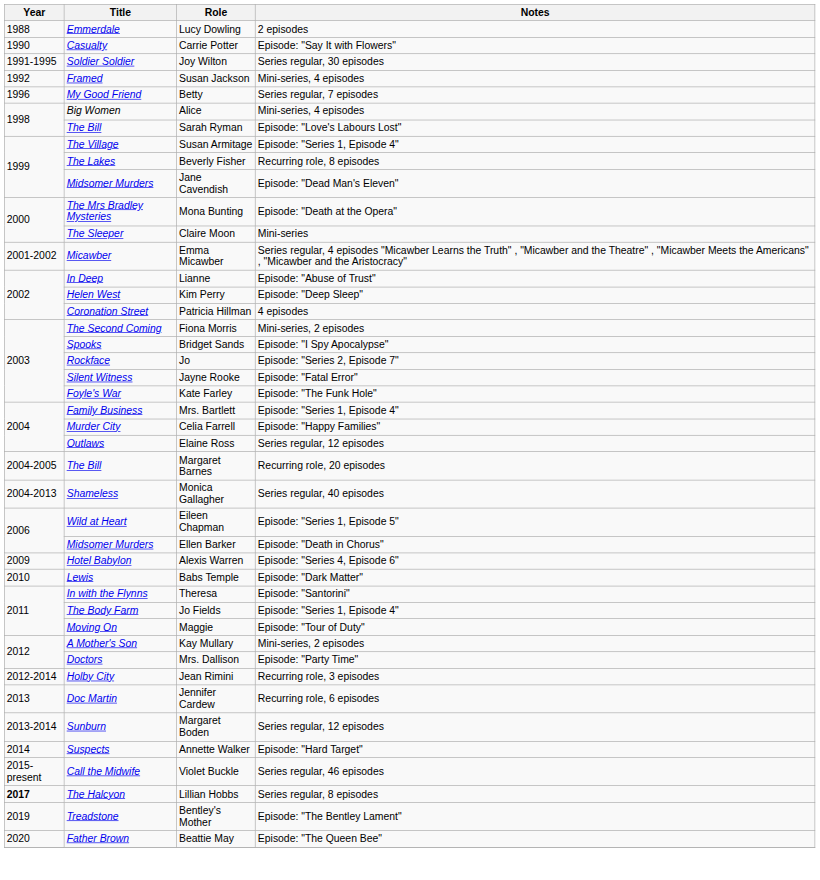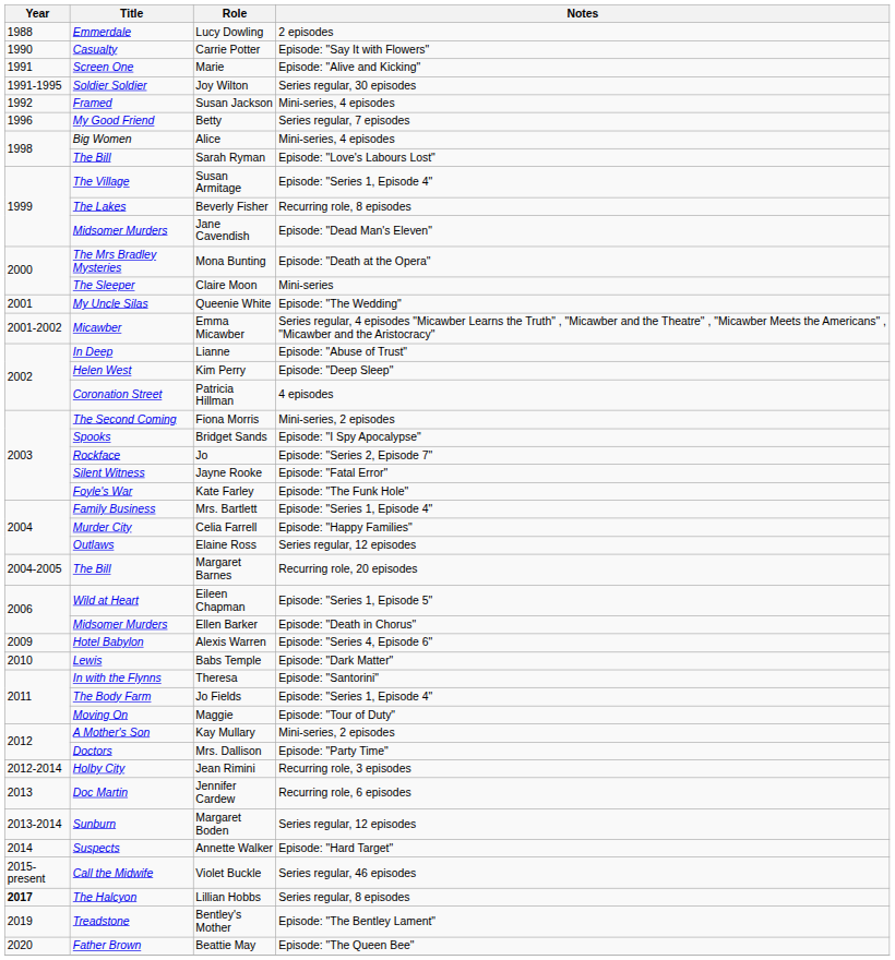 <table class="wikitable">
 <tr>
 <th>Year</th>
 <th>Title</th>
 <th>Role</th>
 <th>Notes</th>
 </tr>
 <tr>
 <td>1988</td>
 <td><em><a href='#'>Emmerdale</a></em></td>
 <td>Lucy Dowling</td>
 <td>2 episodes</td>
 </tr>
 <tr>
 <td>1990</td>
 <td><em><a href='#'>Casualty</a></em></td>
 <td>Carrie Potter</td>
 <td>Episode: "Say It with Flowers"</td>
+</tr>
+<tr>
+<td>1991</td>
+<td><em><a href='#'>Screen One</a></em></td>
+<td>Marie</td>
+<td>Episode: "Alive and Kicking"</td>
 </tr>
 <tr>
 <td>1991-1995</td>
 <td><em><a href='#'>Soldier Soldier</a></em></td>
 <td>Joy Wilton</td>
 <td>Series regular, 30 episodes</td>
 </tr>
 <tr>
 <td>1992</td>
 <td><em><a href='#'>Framed</a></em></td>
 <td>Susan Jackson</td>
 <td>Mini-series, 4 episodes</td>
 </tr>
 <tr>
 <td>1996</td>
 <td><em><a href='#'>My Good Friend</a></em></td>
 <td>Betty</td>
 <td>Series regular, 7 episodes</td>
 </tr>
 <tr>
 <td rowspan="2">1998</td>
 <td><em>Big Women</em></td>
 <td>Alice</td>
 <td>Mini-series, 4 episodes</td>
 </tr>
 <tr>
 <td><em><a href='#'>The Bill</a></em></td>
 <td>Sarah Ryman</td>
 <td>Episode: "Love's Labours Lost"</td>
 </tr>
 <tr>
 <td rowspan="3">1999</td>
 <td><em><a href='#'>The Village</a></em></td>
 <td>Susan Armitage</td>
 <td>Episode: "Series 1, Episode 4"</td>
 </tr>
 <tr>
 <td><em><a href='#'>The Lakes</a></em></td>
 <td>Beverly Fisher</td>
 <td>Recurring role, 8 episodes</td>
 </tr>
 <tr>
 <td><em><a href='#'>Midsomer Murders</a></em></td>
 <td>Jane Cavendish</td>
 <td>Episode: "Dead Man's Eleven"</td>
 </tr>
 <tr>
 <td rowspan="2">2000</td>
 <td><em><a href='#'>The Mrs Bradley Mysteries</a></em></td>
 <td>Mona Bunting</td>
 <td>Episode: "Death at the Opera"</td>
 </tr>
 <tr>
 <td><em><a href='#'>The Sleeper</a></em></td>
 <td>Claire Moon</td>
 <td>Mini-series</td>
+</tr>
+<tr>
+<td>2001</td>
+<td><em><a href='#'>My Uncle Silas</a></em></td>
+<td>Queenie White</td>
+<td>Episode: "The Wedding"</td>
 </tr>
 <tr>
 <td>2001-2002</td>
 <td><em><a href='#'>Micawber</a></em></td>
 <td>Emma Micawber</td>
 <td>Series regular, 4 episodes "Micawber Learns the Truth" , "Micawber and the Theatre" , "Micawber Meets the Americans" , "Micawber and the Aristocracy"</td>
 </tr>
 <tr>
 <td rowspan="3">2002</td>
 <td><em><a href='#'>In Deep</a></em></td>
 <td>Lianne</td>
 <td>Episode: "Abuse of Trust"</td>
 </tr>
 <tr>
 <td><em><a href='#'>Helen West</a></em></td>
 <td>Kim Perry</td>
 <td>Episode: "Deep Sleep"</td>
 </tr>
 <tr>
 <td><em><a href='#'>Coronation Street</a></em></td>
 <td>Patricia Hillman</td>
 <td>4 episodes</td>
 </tr>
 <tr>
 <td rowspan="5">2003</td>
 <td><em><a href='#'>The Second Coming</a></em></td>
 <td>Fiona Morris</td>
 <td>Mini-series, 2 episodes</td>
 </tr>
 <tr>
 <td><em><a href='#'>Spooks</a></em></td>
 <td>Bridget Sands</td>
 <td>Episode: "I Spy Apocalypse"</td>
 </tr>
 <tr>
 <td><em><a href='#'>Rockface</a></em></td>
 <td>Jo</td>
 <td>Episode: "Series 2, Episode 7"</td>
 </tr>
 <tr>
 <td><em><a href='#'>Silent Witness</a></em></td>
 <td>Jayne Rooke</td>
 <td>Episode: "Fatal Error"</td>
 </tr>
 <tr>
 <td><em><a href='#'>Foyle's War</a></em></td>
 <td>Kate Farley</td>
 <td>Episode: "The Funk Hole"</td>
 </tr>
 <tr>
 <td rowspan="3">2004</td>
 <td><em><a href='#'>Family Business</a></em></td>
 <td>Mrs. Bartlett</td>
 <td>Episode: "Series 1, Episode 4"</td>
 </tr>
 <tr>
 <td><em><a href='#'>Murder City</a></em></td>
 <td>Celia Farrell</td>
 <td>Episode: "Happy Families"</td>
 </tr>
 <tr>
 <td><em><a href='#'>Outlaws</a></em></td>
 <td>Elaine Ross</td>
 <td>Series regular, 12 episodes</td>
 </tr>
 <tr>
 <td>2004-2005</td>
 <td><em><a href='#'>The Bill</a></em></td>
 <td>Margaret Barnes</td>
 <td>Recurring role, 20 episodes</td>
-</tr>
-<tr>
-<td>2004-2013</td>
-<td><em><a href='#'>Shameless</a></em></td>
-<td>Monica Gallagher</td>
-<td>Series regular, 40 episodes</td>
 </tr>
 <tr>
 <td rowspan="2">2006</td>
 <td><em><a href='#'>Wild at Heart</a></em></td>
 <td>Eileen Chapman</td>
 <td>Episode: "Series 1, Episode 5"</td>
 </tr>
 <tr>
 <td><em><a href='#'>Midsomer Murders</a></em></td>
 <td>Ellen Barker</td>
 <td>Episode: "Death in Chorus"</td>
 </tr>
 <tr>
 <td>2009</td>
 <td><em><a href='#'>Hotel Babylon</a></em></td>
 <td>Alexis Warren</td>
 <td>Episode: "Series 4, Episode 6"</td>
 </tr>
 <tr>
 <td>2010</td>
 <td><em><a href='#'>Lewis</a></em></td>
 <td>Babs Temple</td>
 <td>Episode: "Dark Matter"</td>
 </tr>
 <tr>
 <td rowspan="3">2011</td>
 <td><em><a href='#'>In with the Flynns</a></em></td>
 <td>Theresa</td>
 <td>Episode: "Santorini"</td>
 </tr>
 <tr>
 <td><em><a href='#'>The Body Farm</a></em></td>
 <td>Jo Fields</td>
 <td>Episode: "Series 1, Episode 4"</td>
 </tr>
 <tr>
 <td><em><a href='#'>Moving On</a></em></td>
 <td>Maggie</td>
 <td>Episode: "Tour of Duty"</td>
 </tr>
 <tr>
 <td rowspan="2">2012</td>
 <td><em><a href='#'>A Mother's Son</a></em></td>
 <td>Kay Mullary</td>
 <td>Mini-series, 2 episodes</td>
 </tr>
 <tr>
 <td><em><a href='#'>Doctors</a></em></td>
 <td>Mrs. Dallison</td>
 <td>Episode: "Party Time"</td>
 </tr>
 <tr>
 <td>2012-2014</td>
 <td><em><a href='#'>Holby City</a></em></td>
 <td>Jean Rimini</td>
 <td>Recurring role, 3 episodes</td>
 </tr>
 <tr>
 <td>2013</td>
 <td><em><a href='#'>Doc Martin</a></em></td>
 <td>Jennifer Cardew</td>
 <td>Recurring role, 6 episodes</td>
 </tr>
 <tr>
 <td>2013-2014</td>
 <td><em><a href='#'>Sunburn</a></em></td>
 <td>Margaret Boden</td>
 <td>Series regular, 12 episodes</td>
 </tr>
 <tr>
 <td>2014</td>
 <td><em><a href='#'>Suspects</a></em></td>
 <td>Annette Walker</td>
 <td>Episode: "Hard Target"</td>
 </tr>
 <tr>
 <td>2015-present</td>
 <td><em><a href='#'>Call the Midwife</a></em></td>
 <td>Violet Buckle</td>
 <td>Series regular, 46 episodes</td>
 </tr>
 <tr>
 <td><strong>2017</strong></td>
 <td><em><a href='#'>The Halcyon</a></em></td>
 <td>Lillian Hobbs</td>
 <td>Series regular, 8 episodes</td>
 </tr>
 <tr>
 <td>2019</td>
 <td><em><a href='#'>Treadstone</a></em></td>
 <td>Bentley's Mother</td>
 <td>Episode: "The Bentley Lament"</td>
 </tr>
 <tr>
 <td>2020</td>
 <td><em><a href='#'>Father Brown</a></em></td>
 <td>Beattie May</td>
 <td>Episode: "The Queen Bee"</td>
 </tr>
 <tr>
 </tr>
 </table>
